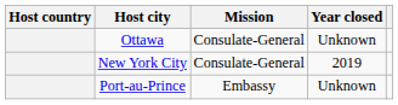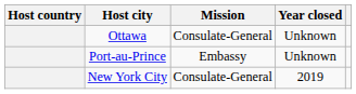 <table class="wikitable plainrowheaders" style="text-align:center;">
 <tr>
 <th scope="col">Host country</th>
 <th scope="col">Host city</th>
 <th scope="col">Mission</th>
 <th scope="col">Year closed</th>
 <th scope="col"></th>
 </tr>
 <tr>
 <th scope="row"></th>
 <td><a href='#'>Ottawa</a></td>
 <td>Consulate-General</td>
 <td>Unknown</td>
 <td></td>
 </tr>
 <tr>
 <th scope="row"></th>
+<td><a href='#'>Port-au-Prince</a></td>
+<td>Embassy</td>
+<td>Unknown</td>
+<td></td>
+</tr>
+<tr>
+<th scope="row"></th>
 <td><a href='#'>New York City</a></td>
 <td>Consulate-General</td>
 <td>2019</td>
 <td></td>
 </tr>
-<tr>
-<th scope="row"></th>
-<td><a href='#'>Port-au-Prince</a></td>
-<td>Embassy</td>
-<td>Unknown</td>
-<td></td>
-</tr>
 </table>
